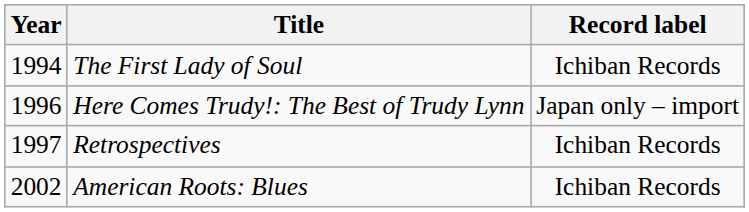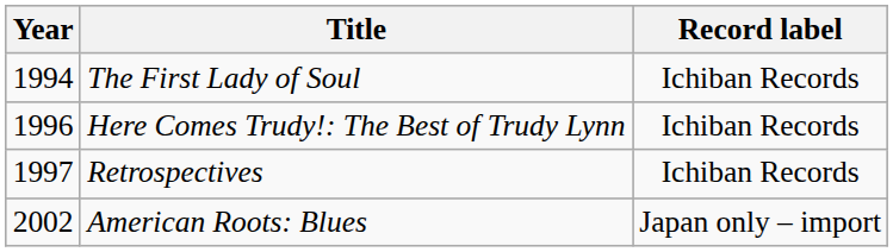 <table class="wikitable sortable">
 <tr>
 <th>Year</th>
 <th>Title</th>
 <th>Record label</th>
 </tr>
 <tr>
 <td>1994</td>
 <td><em>The First Lady of Soul</em></td>
 <td style="text-align:center;">Ichiban Records</td>
 </tr>
 <tr>
 <td>1996</td>
 <td><em>Here Comes Trudy!: The Best of Trudy Lynn</em></td>
-<td style="text-align:center;">Japan only – import</td>
+<td style="text-align:center;">Ichiban Records</td>
 </tr>
 <tr>
 <td>1997</td>
 <td><em>Retrospectives</em></td>
 <td style="text-align:center;">Ichiban Records</td>
 </tr>
 <tr>
 <td>2002</td>
 <td><em>American Roots: Blues</em></td>
-<td style="text-align:center;">Ichiban Records</td>
+<td style="text-align:center;">Japan only – import</td>
 </tr>
 </table>
